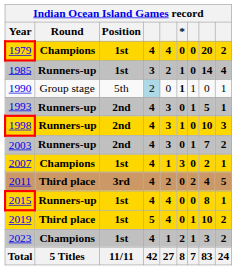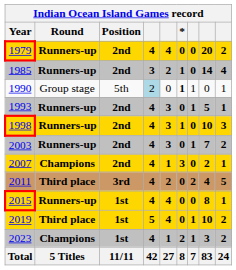 <table class="wikitable" style="text-align: center;">
 <tr>
 <th colspan=10><a href='#'>Indian Ocean Island Games</a> record</th>
 </tr>
 <tr>
 <th>Year</th>
 <th>Round</th>
 <th>Position</th>
 <th></th>
 <th></th>
 <th>*</th>
 <th></th>
 <th></th>
 <th></th>
 </tr>
 <tr style="background:gold;">
 <td style="border: 3px solid red"> <a href='#'>1979</a></td>
-<td><strong>Champions</strong></td>
-<td><strong>1st</strong></td>
+<td><strong>Runners-up</strong></td>
+<td><strong>2nd</strong></td>
 <td><strong>4</strong></td>
 <td><strong>4</strong></td>
 <td><strong>0</strong></td>
 <td><strong>0</strong></td>
 <td><strong>20</strong></td>
 <td><strong>2</strong></td>
 </tr>
 <tr style="background:silver;">
 <td> <a href='#'>1985</a></td>
 <td><strong>Runners-up</strong></td>
-<td><strong>1st</strong></td>
+<td><strong>2nd</strong></td>
 <td><strong>3</strong></td>
 <td><strong>2</strong></td>
 <td><strong>1</strong></td>
 <td><strong>0</strong></td>
 <td><strong>14</strong></td>
 <td><strong>4</strong></td>
 </tr>
 <tr>
 <td> <a href='#'>1990</a></td>
 <td>Group stage</td>
 <td>5th</td>
 <td style="background: lightblue;">2</td>
 <td>0</td>
 <td><strong>1</strong></td>
 <td>1</td>
 <td>0</td>
 <td>1</td>
 </tr>
 <tr style="background:silver;">
 <td> <a href='#'>1993</a></td>
 <td><strong>Runners-up</strong></td>
 <td><strong>2nd</strong></td>
 <td><strong>4</strong></td>
 <td><strong>3</strong></td>
 <td><strong>0</strong></td>
 <td><strong>1</strong></td>
 <td><strong>5</strong></td>
 <td><strong>1</strong></td>
 </tr>
 <tr style="background:gold;">
 <td style="border: 3px solid red"> <a href='#'>1998</a></td>
 <td><strong>Runners-up</strong></td>
 <td><strong>2nd</strong></td>
 <td><strong>4</strong></td>
 <td><strong>3</strong></td>
 <td><strong>1</strong></td>
 <td><strong>0</strong></td>
 <td><strong>10</strong></td>
 <td><strong>3</strong></td>
 </tr>
 <tr style="background:silver;">
 <td> <a href='#'>2003</a></td>
 <td><strong>Runners-up</strong></td>
 <td><strong>2nd</strong></td>
 <td><strong>4</strong></td>
 <td><strong>3</strong></td>
 <td><strong>0</strong></td>
 <td><strong>1</strong></td>
 <td><strong>7</strong></td>
 <td><strong>2</strong></td>
 </tr>
 <tr style="background:gold;">
 <td> <a href='#'>2007</a></td>
 <td><strong>Champions</strong></td>
-<td><strong>1st</strong></td>
+<td><strong>2nd</strong></td>
 <td><strong>4</strong></td>
 <td><strong>1</strong></td>
 <td><strong>3</strong></td>
 <td><strong>0</strong></td>
 <td><strong>2</strong></td>
 <td><strong>1</strong></td>
 </tr>
 <tr style="background:#c96;">
 <td> <a href='#'>2011</a></td>
 <td><strong>Third place</strong></td>
 <td><strong>3rd</strong></td>
 <td><strong>4</strong></td>
 <td><strong>2</strong></td>
 <td><strong>0</strong></td>
 <td><strong>2</strong></td>
 <td><strong>4</strong></td>
 <td><strong>5</strong></td>
 </tr>
 <tr style="background:gold;">
 <td style="border: 3px solid red"> <a href='#'>2015</a></td>
 <td><strong>Runners-up</strong></td>
 <td><strong>1st</strong></td>
 <td><strong>4</strong></td>
 <td><strong>4</strong></td>
 <td><strong>0</strong></td>
 <td><strong>0</strong></td>
 <td><strong>8</strong></td>
 <td><strong>1</strong></td>
 </tr>
 <tr style="background:gold;">
 <td> <a href='#'>2019</a></td>
 <td><strong>Third place</strong></td>
 <td><strong>1st</strong></td>
 <td><strong>5</strong></td>
 <td><strong>4</strong></td>
 <td><strong>0</strong></td>
 <td><strong>1</strong></td>
 <td><strong>10</strong></td>
 <td><strong>2</strong></td>
 </tr>
 <tr style="background:silver;">
 <td> <a href='#'>2023</a></td>
 <td><strong>Champions</strong></td>
 <td><strong>1st</strong></td>
 <td><strong>4</strong></td>
 <td><strong>1</strong></td>
 <td><strong>2</strong></td>
 <td><strong>1</strong></td>
 <td><strong>3</strong></td>
 <td><strong>2</strong></td>
 </tr>
 <tr>
 <th>Total</th>
 <th>5 Titles</th>
 <th>11/11</th>
 <th>42</th>
 <th>27</th>
 <th>8</th>
 <th>7</th>
 <th>83</th>
 <th>24</th>
 </tr>
 </table>
